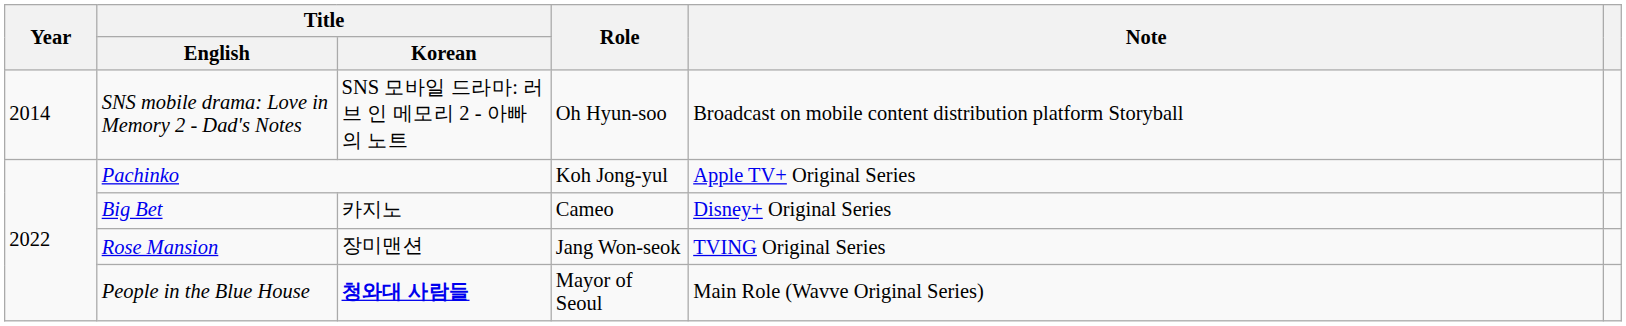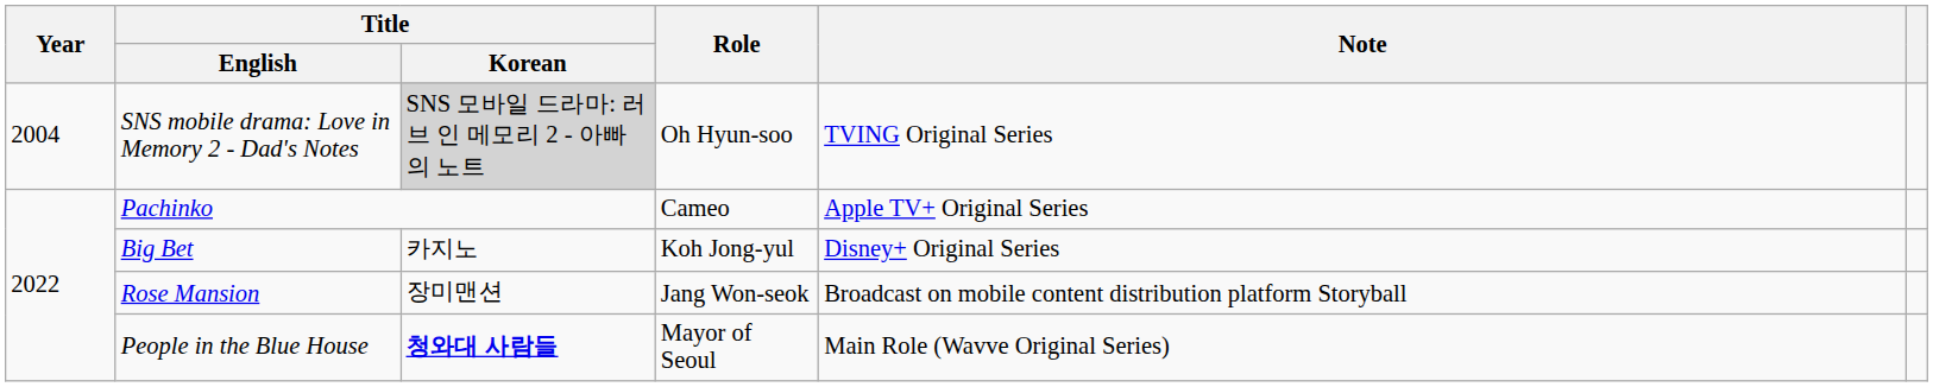 <table class="wikitable sortable" style="clear:none; font-size:100%; padding:0 auto; width:100%; margin:auto">
 <tr>
 <th scope="col" rowspan="2">Year</th>
 <th scope="col" colspan="2">Title</th>
 <th scope="col" rowspan="2" width="100">Role</th>
 <th scope="col" rowspan="2">Note</th>
 <th scope="col" rowspan="2" class="unsortable"></th>
 </tr>
 <tr>
 <th width="180">English</th>
 <th width="160">Korean</th>
 </tr>
 <tr>
-<td>2014</td>
+<td>2004</td>
 <td><em>SNS mobile drama: Love in Memory 2 - Dad's Notes</em></td>
-<td>SNS 모바일 드라마: 러브 인 메모리 2 - 아빠의 노트</td>
+<td style="background: lightgrey;">SNS 모바일 드라마: 러브 인 메모리 2 - 아빠의 노트</td>
 <td>Oh Hyun-soo</td>
-<td>Broadcast on mobile content distribution platform Storyball</td>
+<td><a href='#'>TVING</a> Original Series</td>
 <td></td>
 </tr>
 <tr>
 <td rowspan="4">2022</td>
 <td colspan="2"><em><a href='#'>Pachinko</a></em></td>
-<td>Koh Jong-yul</td>
+<td>Cameo</td>
 <td><a href='#'>Apple TV+</a> Original Series</td>
 <td></td>
 </tr>
 <tr>
 <td><a href='#'><em>Big Bet</em></a></td>
 <td>카지노</td>
-<td>Cameo</td>
+<td>Koh Jong-yul</td>
 <td><a href='#'>Disney+</a> Original Series</td>
 <td></td>
 </tr>
 <tr>
 <td><em><a href='#'>Rose Mansion</a></em></td>
 <td>장미맨션</td>
 <td>Jang Won-seok</td>
-<td><a href='#'>TVING</a> Original Series</td>
+<td>Broadcast on mobile content distribution platform Storyball</td>
 <td></td>
 </tr>
 <tr>
 <td><em>People in the Blue House</em></td>
 <td><strong><a href='#'>청와대 사람들</a></strong></td>
 <td>Mayor of Seoul</td>
 <td>Main Role (Wavve Original Series)</td>
 <td></td>
 </tr>
 </table>
